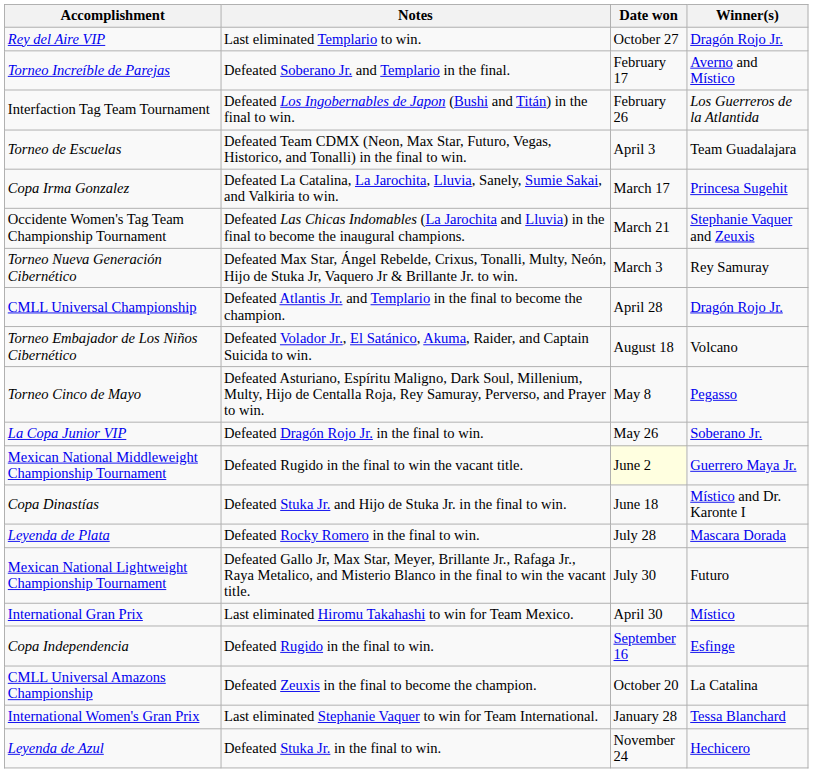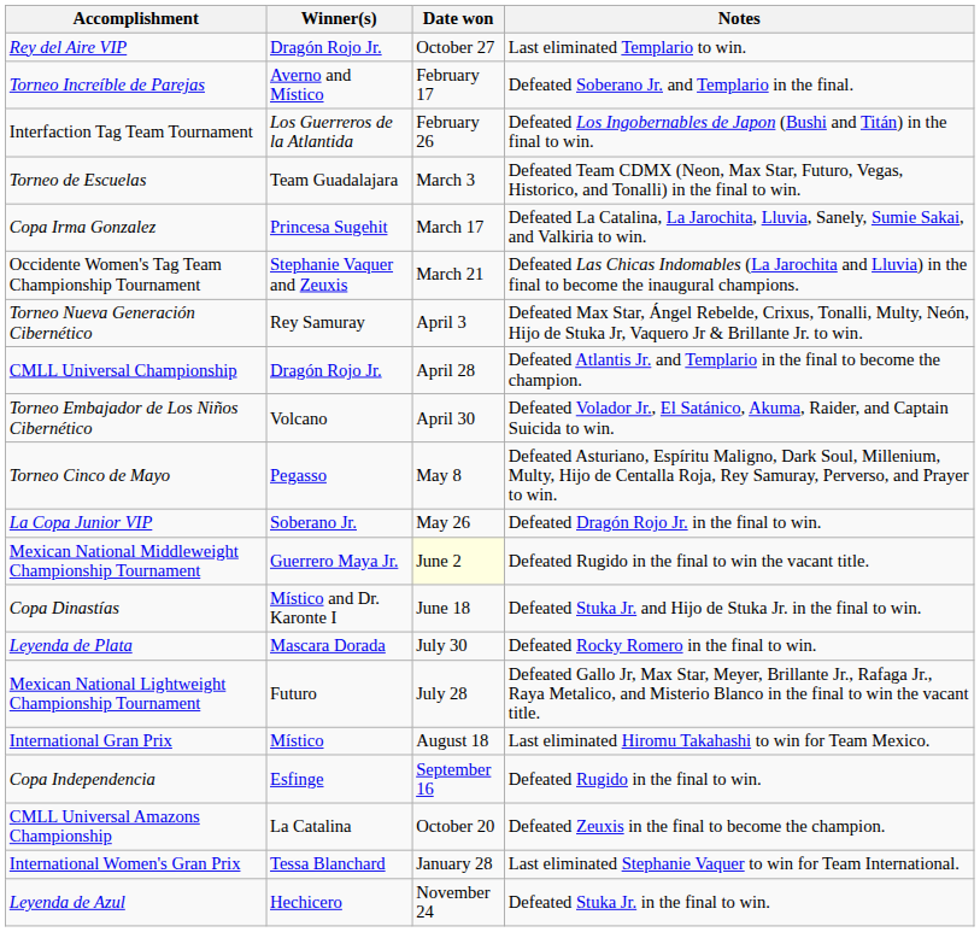 <table class="wikitable" style="width:100%;">
 <tr>
 <th>Accomplishment</th>
+<th>Winner(s)</th>
+<th>Date won</th>
 <th>Notes</th>
-<th>Date won</th>
-<th>Winner(s)</th>
 </tr>
 <tr>
 <td><a href='#'><em>Rey del Aire VIP</em></a></td>
+<td><a href='#'>Dragón Rojo Jr.</a></td>
+<td>October 27</td>
 <td>Last eliminated <a href='#'>Templario</a> to win.</td>
-<td>October 27</td>
-<td><a href='#'>Dragón Rojo Jr.</a></td>
 </tr>
 <tr>
 <td><em><a href='#'>Torneo Increíble de Parejas</a></em></td>
+<td><a href='#'>Averno</a> and <a href='#'>Místico</a></td>
+<td>February 17</td>
 <td>Defeated <a href='#'>Soberano Jr.</a> and <a href='#'>Templario</a> in the final.</td>
-<td>February 17</td>
-<td><a href='#'>Averno</a> and <a href='#'>Místico</a></td>
 </tr>
 <tr>
 <td>Interfaction Tag Team Tournament</td>
+<td><em>Los Guerreros de la Atlantida</em><br></td>
+<td>February 26</td>
 <td>Defeated <em><a href='#'>Los Ingobernables de Japon</a></em> (<a href='#'>Bushi</a> and <a href='#'>Titán</a>) in the final to win.</td>
-<td>February 26</td>
-<td><em>Los Guerreros de la Atlantida</em><br></td>
 </tr>
 <tr>
 <td><em>Torneo de Escuelas</em></td>
+<td>Team Guadalajara<br></td>
+<td>March 3</td>
 <td>Defeated Team CDMX (Neon, Max Star, Futuro, Vegas, Historico, and Tonalli) in the final to win.</td>
-<td>April 3</td>
-<td>Team Guadalajara<br></td>
 </tr>
 <tr>
 <td><em>Copa Irma Gonzalez</em></td>
+<td><a href='#'>Princesa Sugehit</a></td>
+<td>March 17</td>
 <td>Defeated La Catalina, <a href='#'>La Jarochita</a>, <a href='#'>Lluvia</a>, Sanely, <a href='#'>Sumie Sakai</a>, and Valkiria to win.</td>
-<td>March 17</td>
-<td><a href='#'>Princesa Sugehit</a></td>
 </tr>
 <tr>
 <td>Occidente Women's Tag Team Championship Tournament</td>
+<td><a href='#'>Stephanie Vaquer</a> and <a href='#'>Zeuxis</a></td>
+<td>March 21</td>
 <td>Defeated <em>Las Chicas Indomables</em> (<a href='#'>La Jarochita</a> and <a href='#'>Lluvia</a>) in the final to become the inaugural champions.</td>
-<td>March 21</td>
-<td><a href='#'>Stephanie Vaquer</a> and <a href='#'>Zeuxis</a></td>
 </tr>
 <tr>
 <td><em>Torneo Nueva Generación Cibernético</em></td>
+<td>Rey Samuray</td>
+<td>April 3</td>
 <td>Defeated Max Star, Ángel Rebelde, Crixus, Tonalli, Multy, Neón, Hijo de Stuka Jr, Vaquero Jr & Brillante Jr. to win.</td>
-<td>March 3</td>
-<td>Rey Samuray</td>
 </tr>
 <tr>
 <td><a href='#'>CMLL Universal Championship</a></td>
+<td><a href='#'>Dragón Rojo Jr.</a></td>
+<td>April 28</td>
 <td>Defeated <a href='#'>Atlantis Jr.</a> and <a href='#'>Templario</a> in the final to become the champion.</td>
-<td>April 28</td>
-<td><a href='#'>Dragón Rojo Jr.</a></td>
 </tr>
 <tr>
 <td><em>Torneo Embajador de Los Niños Cibernético</em></td>
+<td>Volcano</td>
+<td>April 30</td>
 <td>Defeated <a href='#'>Volador Jr.</a>, <a href='#'>El Satánico</a>, <a href='#'>Akuma</a>, Raider, and Captain Suicida to win.</td>
-<td>August 18</td>
-<td>Volcano</td>
 </tr>
 <tr>
 <td><em>Torneo Cinco de Mayo</em></td>
+<td><a href='#'>Pegasso</a></td>
+<td>May 8</td>
 <td>Defeated Asturiano, Espíritu Maligno, Dark Soul, Millenium, Multy, Hijo de Centalla Roja, Rey Samuray, Perverso, and Prayer to win.</td>
-<td>May 8</td>
-<td><a href='#'>Pegasso</a></td>
 </tr>
 <tr>
 <td><em><a href='#'>La Copa Junior VIP</a></em></td>
+<td><a href='#'>Soberano Jr.</a></td>
+<td>May 26</td>
 <td>Defeated <a href='#'>Dragón Rojo Jr.</a> in the final to win.</td>
-<td>May 26</td>
-<td><a href='#'>Soberano Jr.</a></td>
 </tr>
 <tr>
 <td><a href='#'>Mexican National Middleweight Championship Tournament</a></td>
+<td><a href='#'>Guerrero Maya Jr.</a></td>
+<td style="background: lightyellow;">June 2</td>
 <td>Defeated Rugido in the final to win the vacant title.</td>
-<td style="background: lightyellow;">June 2</td>
-<td><a href='#'>Guerrero Maya Jr.</a></td>
 </tr>
 <tr>
 <td><em>Copa Dinastías</em></td>
+<td><a href='#'>Místico</a> and Dr. Karonte I</td>
+<td>June 18</td>
 <td>Defeated <a href='#'>Stuka Jr.</a> and Hijo de Stuka Jr. in the final to win.</td>
-<td>June 18</td>
-<td><a href='#'>Místico</a> and Dr. Karonte I</td>
 </tr>
 <tr>
 <td><em><a href='#'>Leyenda de Plata</a></em></td>
+<td><a href='#'>Mascara Dorada</a></td>
+<td>July 30</td>
 <td>Defeated <a href='#'>Rocky Romero</a> in the final to win.</td>
-<td>July 28</td>
-<td><a href='#'>Mascara Dorada</a></td>
 </tr>
 <tr>
 <td><a href='#'>Mexican National Lightweight Championship Tournament</a></td>
+<td>Futuro</td>
+<td>July 28</td>
 <td>Defeated Gallo Jr, Max Star, Meyer, Brillante Jr., Rafaga Jr., Raya Metalico, and Misterio Blanco in the final to win the vacant title.</td>
-<td>July 30</td>
-<td>Futuro</td>
 </tr>
 <tr>
 <td><a href='#'>International Gran Prix</a></td>
+<td><a href='#'>Místico</a></td>
+<td>August 18</td>
 <td>Last eliminated <a href='#'>Hiromu Takahashi</a> to win for Team Mexico.</td>
-<td>April 30</td>
-<td><a href='#'>Místico</a></td>
 </tr>
 <tr>
 <td><em>Copa Independencia</em></td>
+<td><a href='#'>Esfinge</a></td>
+<td><a href='#'>September 16</a></td>
 <td>Defeated <a href='#'>Rugido</a> in the final to win.</td>
-<td><a href='#'>September 16</a></td>
-<td><a href='#'>Esfinge</a></td>
 </tr>
 <tr>
 <td><a href='#'>CMLL Universal Amazons Championship</a></td>
+<td>La Catalina</td>
+<td>October 20</td>
 <td>Defeated <a href='#'>Zeuxis</a> in the final to become the champion.</td>
-<td>October 20</td>
-<td>La Catalina</td>
 </tr>
 <tr>
 <td><a href='#'>International Women's Gran Prix</a></td>
+<td><a href='#'>Tessa Blanchard</a></td>
+<td>January 28</td>
 <td>Last eliminated <a href='#'>Stephanie Vaquer</a> to win for Team International.</td>
-<td>January 28</td>
-<td><a href='#'>Tessa Blanchard</a></td>
 </tr>
 <tr>
 <td><em><a href='#'>Leyenda de Azul</a></em></td>
+<td><a href='#'>Hechicero</a></td>
+<td>November 24</td>
 <td>Defeated <a href='#'>Stuka Jr.</a> in the final to win.</td>
-<td>November 24</td>
-<td><a href='#'>Hechicero</a></td>
 </tr>
 </table>
